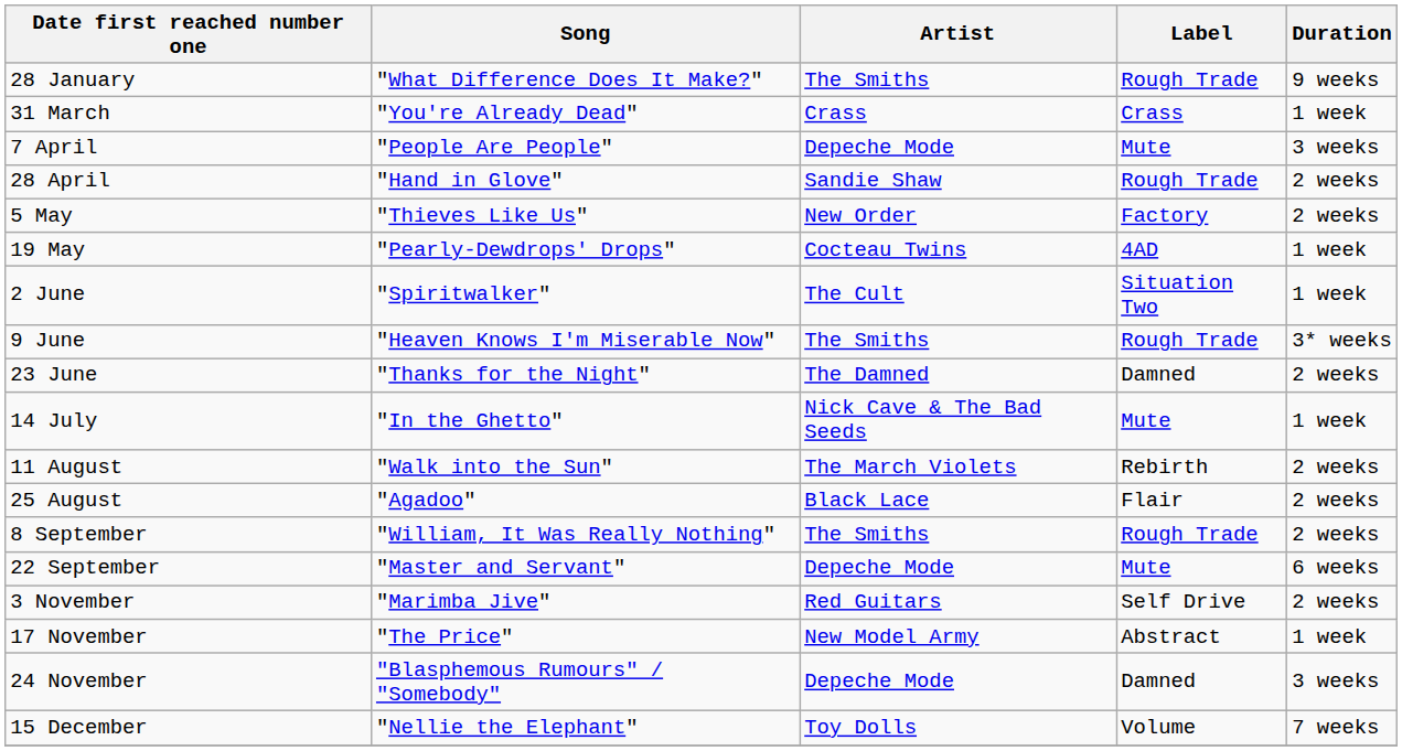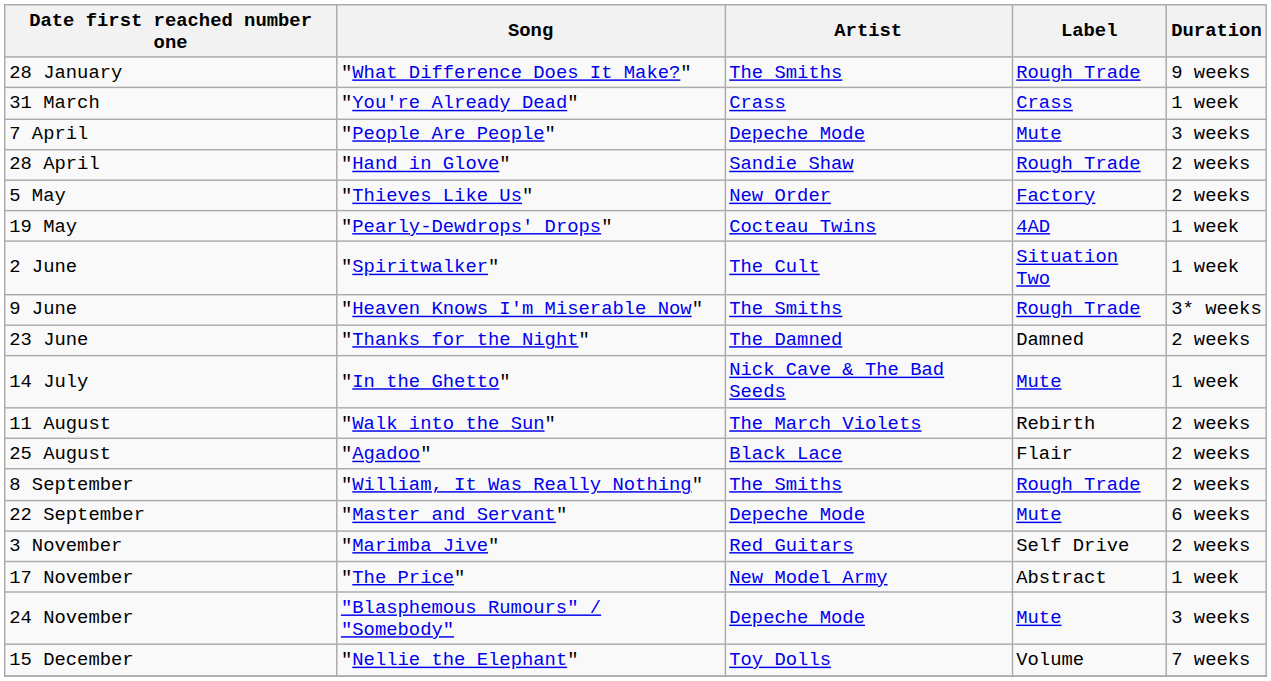 <table class=wikitable>
 <tr>
 <th>Date first reached number one</th>
 <th>Song</th>
 <th>Artist</th>
 <th>Label</th>
 <th>Duration</th>
 </tr>
 <tr>
 <td>28 January</td>
 <td>"<a href='#'>What Difference Does It Make?</a>"</td>
 <td><a href='#'>The Smiths</a></td>
 <td><a href='#'>Rough Trade</a></td>
 <td>9 weeks</td>
 </tr>
 <tr>
 <td>31 March</td>
 <td>"<a href='#'>You're Already Dead</a>"</td>
 <td><a href='#'>Crass</a></td>
 <td><a href='#'>Crass</a></td>
 <td>1 week</td>
 </tr>
 <tr>
 <td>7 April</td>
 <td>"<a href='#'>People Are People</a>"</td>
 <td><a href='#'>Depeche Mode</a></td>
 <td><a href='#'>Mute</a></td>
 <td>3 weeks</td>
 </tr>
 <tr>
 <td>28 April</td>
 <td>"<a href='#'>Hand in Glove</a>"</td>
 <td><a href='#'>Sandie Shaw</a></td>
 <td><a href='#'>Rough Trade</a></td>
 <td>2 weeks</td>
 </tr>
 <tr>
 <td>5 May</td>
 <td>"<a href='#'>Thieves Like Us</a>"</td>
 <td><a href='#'>New Order</a></td>
 <td><a href='#'>Factory</a></td>
 <td>2 weeks</td>
 </tr>
 <tr>
 <td>19 May</td>
 <td>"<a href='#'>Pearly-Dewdrops' Drops</a>"</td>
 <td><a href='#'>Cocteau Twins</a></td>
 <td><a href='#'>4AD</a></td>
 <td>1 week</td>
 </tr>
 <tr>
 <td>2 June</td>
 <td>"<a href='#'>Spiritwalker</a>"</td>
 <td><a href='#'>The Cult</a></td>
 <td><a href='#'>Situation Two</a></td>
 <td>1 week</td>
 </tr>
 <tr>
 <td>9 June</td>
 <td>"<a href='#'>Heaven Knows I'm Miserable Now</a>"</td>
 <td><a href='#'>The Smiths</a></td>
 <td><a href='#'>Rough Trade</a></td>
 <td>3* weeks</td>
 </tr>
 <tr>
 <td>23 June</td>
 <td>"<a href='#'>Thanks for the Night</a>"</td>
 <td><a href='#'>The Damned</a></td>
 <td>Damned</td>
 <td>2 weeks</td>
 </tr>
 <tr>
 <td>14 July</td>
 <td>"<a href='#'>In the Ghetto</a>"</td>
 <td><a href='#'>Nick Cave & The Bad Seeds</a></td>
 <td><a href='#'>Mute</a></td>
 <td>1 week</td>
 </tr>
 <tr>
 <td>11 August</td>
 <td>"<a href='#'>Walk into the Sun</a>"</td>
 <td><a href='#'>The March Violets</a></td>
 <td>Rebirth</td>
 <td>2 weeks</td>
 </tr>
 <tr>
 <td>25 August</td>
 <td>"<a href='#'>Agadoo</a>"</td>
 <td><a href='#'>Black Lace</a></td>
 <td>Flair</td>
 <td>2 weeks</td>
 </tr>
 <tr>
 <td>8 September</td>
 <td>"<a href='#'>William, It Was Really Nothing</a>"</td>
 <td><a href='#'>The Smiths</a></td>
 <td><a href='#'>Rough Trade</a></td>
 <td>2 weeks</td>
 </tr>
 <tr>
 <td>22 September</td>
 <td>"<a href='#'>Master and Servant</a>"</td>
 <td><a href='#'>Depeche Mode</a></td>
 <td><a href='#'>Mute</a></td>
 <td>6 weeks</td>
 </tr>
 <tr>
 <td>3 November</td>
 <td>"<a href='#'>Marimba Jive</a>"</td>
 <td><a href='#'>Red Guitars</a></td>
 <td>Self Drive</td>
 <td>2 weeks</td>
 </tr>
 <tr>
 <td>17 November</td>
 <td>"<a href='#'>The Price</a>"</td>
 <td><a href='#'>New Model Army</a></td>
 <td>Abstract</td>
 <td>1 week</td>
 </tr>
 <tr>
 <td>24 November</td>
 <td><a href='#'>"Blasphemous Rumours" / "Somebody"</a></td>
 <td><a href='#'>Depeche Mode</a></td>
-<td>Damned</td>
+<td><a href='#'>Mute</a></td>
 <td>3 weeks</td>
 </tr>
 <tr>
 <td>15 December</td>
 <td>"<a href='#'>Nellie the Elephant</a>"</td>
 <td><a href='#'>Toy Dolls</a></td>
 <td>Volume</td>
 <td>7 weeks</td>
 </tr>
 <tr>
 </tr>
 </table>
